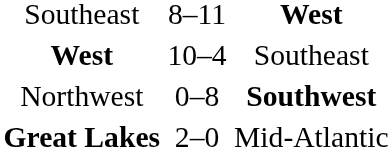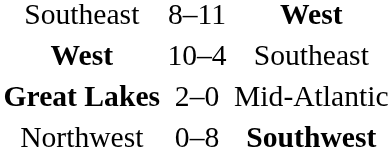 <table>
 <tr>
 <td align=center>Southeast</td>
 <td align=center>8–11</td>
 <td align=center><strong>West</strong></td>
 </tr>
 <tr>
 <td align=center><strong>West</strong></td>
 <td align=center>10–4</td>
 <td align=center>Southeast</td>
 </tr>
 <tr>
+<td align=center><strong>Great Lakes</strong></td>
+<td align=center>2–0</td>
+<td align=center>Mid-Atlantic</td>
+</tr>
+<tr>
 <td align=center>Northwest</td>
 <td align=center>0–8</td>
 <td align=center><strong>Southwest</strong></td>
 </tr>
-<tr>
-<td align=center><strong>Great Lakes</strong></td>
-<td align=center>2–0</td>
-<td align=center>Mid-Atlantic</td>
-</tr>
 </table>
